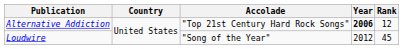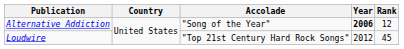 <table class="wikitable" border="1">
 <tr>
 <th>Publication</th>
 <th>Country</th>
 <th>Accolade</th>
 <th>Year</th>
 <th>Rank</th>
 </tr>
 <tr>
 <td><em><a href='#'>Alternative Addiction</a></em></td>
 <td rowspan="2">United States</td>
-<td>"Top 21st Century Hard Rock Songs"</td>
+<td>"Song of the Year"</td>
 <td><strong>2006</strong></td>
 <td align="center">12</td>
 </tr>
 <tr>
 <td><em><a href='#'>Loudwire</a></em></td>
-<td>"Song of the Year"</td>
+<td>"Top 21st Century Hard Rock Songs"</td>
 <td>2012</td>
 <td align="center">45</td>
 </tr>
 </table>
